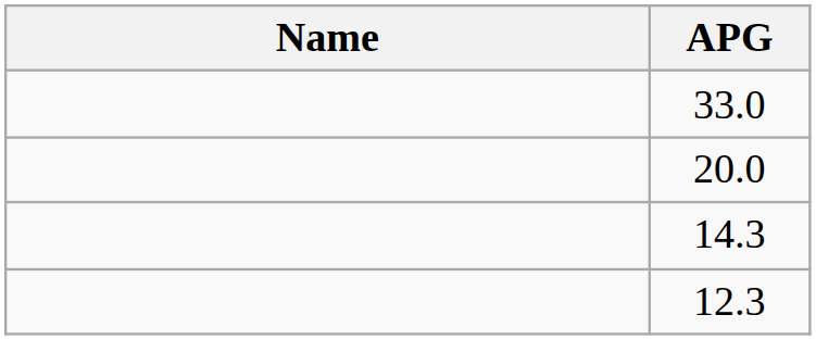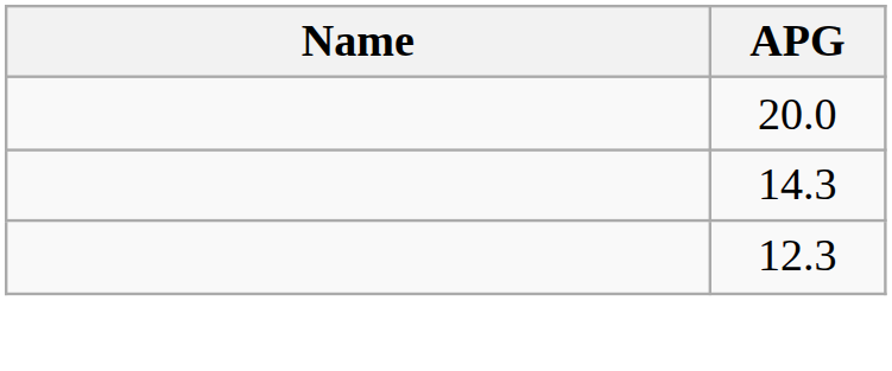 <table class=wikitable width="50%">
 <tr>
 <th width="80%">Name</th>
 <th width="20%">APG</th>
-</tr>
-<tr>
-<td></td>
-<td align=center>33.0</td>
 </tr>
 <tr>
 <td></td>
 <td align=center>20.0</td>
 </tr>
 <tr>
 <td></td>
 <td align=center>14.3</td>
 </tr>
 <tr>
 <td></td>
 <td align=center>12.3</td>
 </tr>
 </table>
